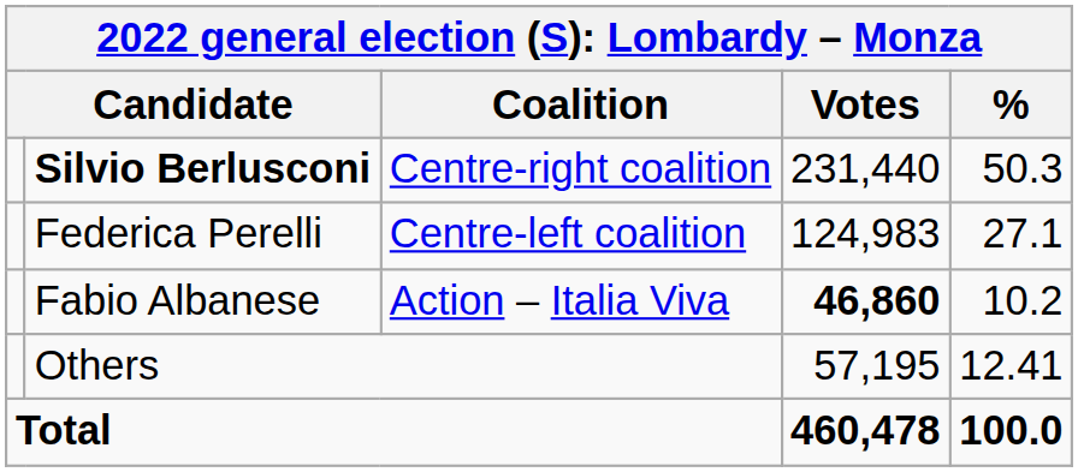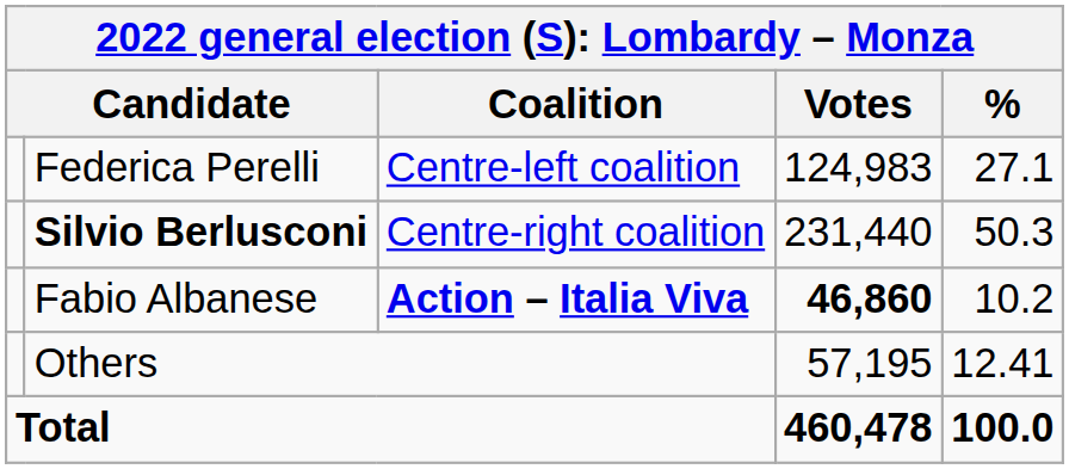 <table class=wikitable style=text-align:right>
 <tr>
 <th colspan=5><a href='#'>2022 general election</a> (<a href='#'>S</a>): <a href='#'>Lombardy</a> – <a href='#'>Monza</a></th>
 </tr>
 <tr>
 <th colspan=2>Candidate</th>
 <th>Coalition</th>
 <th>Votes</th>
 <th>%</th>
 </tr>
 <tr>
 <td></td>
+<td align=left>Federica Perelli</td>
+<td align=left><a href='#'>Centre-left coalition</a></td>
+<td>124,983</td>
+<td>27.1</td>
+</tr>
+<tr>
+<td></td>
 <td align=left><strong>Silvio Berlusconi</strong></td>
 <td align=left><a href='#'>Centre-right coalition</a></td>
 <td>231,440</td>
 <td>50.3</td>
 </tr>
 <tr>
 <td></td>
-<td align=left>Federica Perelli</td>
-<td align=left><a href='#'>Centre-left coalition</a></td>
-<td>124,983</td>
-<td>27.1</td>
-</tr>
-<tr>
-<td></td>
 <td align=left>Fabio Albanese</td>
-<td align=left><a href='#'>Action</a> – <a href='#'>Italia Viva</a></td>
+<td align=left><strong><a href='#'>Action</a> – <a href='#'>Italia Viva</a></strong></td>
 <td><strong>46,860</strong></td>
 <td>10.2</td>
 </tr>
 <tr>
 <td></td>
 <td align=left colspan=2>Others</td>
 <td>57,195</td>
 <td>12.41</td>
 </tr>
 <tr>
 <td align=left colspan=3><strong>Total</strong></td>
 <td><strong>460,478</strong></td>
 <td><strong>100.0</strong></td>
 </tr>
 </table>
